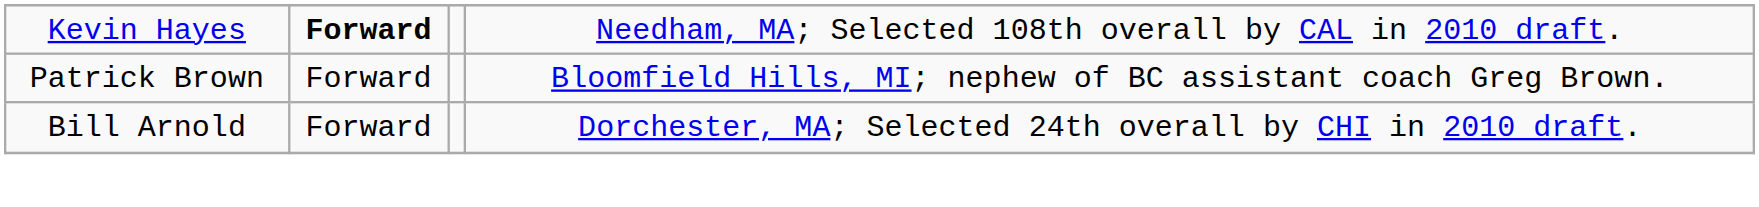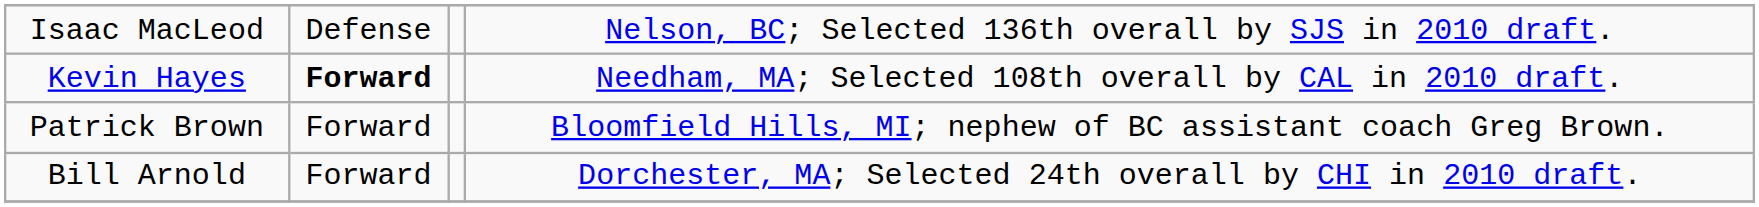 <table class="wikitable" width="60%">
 <tr align="center">
+</tr>
+<tr align="center" bgcolor="">
+<td>Isaac MacLeod</td>
+<td>Defense</td>
+<td></td>
+<td><a href='#'>Nelson, BC</a>; Selected 136th overall by <a href='#'>SJS</a> in <a href='#'>2010 draft</a>.</td>
 </tr>
 <tr align="center" bgcolor="">
 <td><a href='#'>Kevin Hayes</a></td>
 <td><strong>Forward</strong></td>
 <td></td>
 <td><a href='#'>Needham, MA</a>; Selected 108th overall by <a href='#'>CAL</a> in <a href='#'>2010 draft</a>.</td>
 </tr>
 <tr align="center" bgcolor="">
 <td>Patrick Brown</td>
 <td>Forward</td>
 <td></td>
 <td><a href='#'>Bloomfield Hills, MI</a>; nephew of BC assistant coach Greg Brown.</td>
 </tr>
 <tr align="center" bgcolor="">
 <td>Bill Arnold</td>
 <td>Forward</td>
 <td></td>
 <td><a href='#'>Dorchester, MA</a>; Selected 24th overall by <a href='#'>CHI</a> in <a href='#'>2010 draft</a>.</td>
 </tr>
 <tr align="center" bgcolor="">
 </tr>
 </table>
